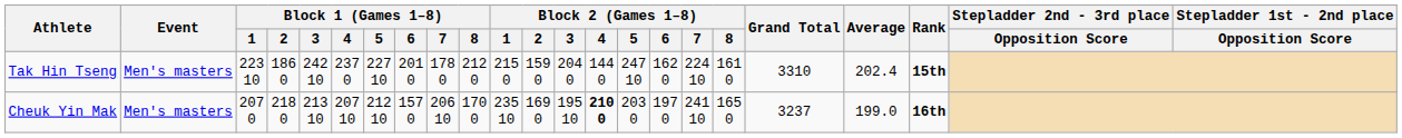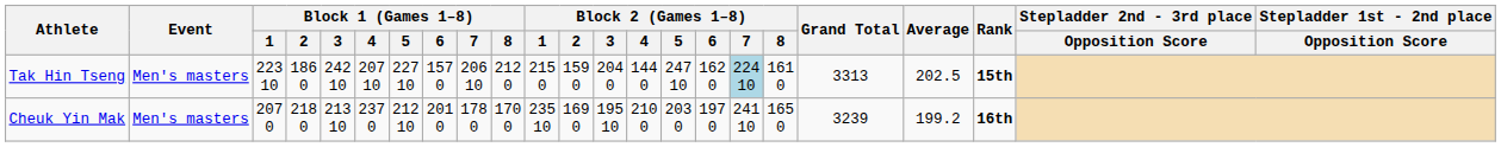 <table class="wikitable" border="1" style="font-size:90%">
 <tr>
 <th rowspan=2>Athlete</th>
 <th rowspan=2>Event</th>
 <th colspan=8>Block 1 (Games 1–8)</th>
 <th colspan=8>Block 2 (Games 1–8)</th>
 <th rowspan=2>Grand Total</th>
 <th rowspan=2>Average</th>
 <th rowspan=2>Rank</th>
 <th>Stepladder 2nd - 3rd place</th>
 <th>Stepladder 1st - 2nd place</th>
 </tr>
 <tr>
 <th>1</th>
 <th>2</th>
 <th>3</th>
 <th>4</th>
 <th>5</th>
 <th>6</th>
 <th>7</th>
 <th>8</th>
 <th>1</th>
 <th>2</th>
 <th>3</th>
 <th>4</th>
 <th>5</th>
 <th>6</th>
 <th>7</th>
 <th>8</th>
 <th>Opposition Score</th>
 <th>Opposition Score</th>
 </tr>
 <tr>
 <td><a href='#'>Tak Hin Tseng</a></td>
 <td><a href='#'>Men's masters</a></td>
 <td align=center>223<br>10</td>
 <td align=center>186<br>0</td>
 <td align=center>242<br>10</td>
-<td align=center>237<br>0</td>
+<td align=center>207<br>10</td>
 <td align=center>227<br>10</td>
-<td align=center>201<br>0</td>
-<td align=center>178<br>0</td>
+<td align=center>157<br>0</td>
+<td align=center>206<br>10</td>
 <td align=center>212<br>0</td>
 <td align=center>215<br>0</td>
 <td align=center>159<br>0</td>
 <td align=center>204<br>0</td>
 <td align=center>144<br>0</td>
 <td align=center>247<br>10</td>
 <td align=center>162<br>0</td>
-<td align=center>224<br>10</td>
+<td align=center style="background: lightblue;">224<br>10</td>
 <td align=center>161<br>0</td>
-<td align=center>3310</td>
-<td align=center>202.4</td>
+<td align=center>3313</td>
+<td align=center>202.5</td>
 <td align=center><strong>15th</strong></td>
 <td align="center" bgcolor=wheat colspan=2></td>
 </tr>
 <tr>
 <td><a href='#'>Cheuk Yin Mak</a></td>
 <td><a href='#'>Men's masters</a></td>
 <td align=center>207<br>0</td>
 <td align=center>218<br>0</td>
 <td align=center>213<br>10</td>
-<td align=center>207<br>10</td>
+<td align=center>237<br>0</td>
 <td align=center>212<br>10</td>
-<td align=center>157<br>0</td>
-<td align=center>206<br>10</td>
+<td align=center>201<br>0</td>
+<td align=center>178<br>0</td>
 <td align=center>170<br>0</td>
 <td align=center>235<br>10</td>
 <td align=center>169<br>0</td>
 <td align=center>195<br>10</td>
-<td align=center><strong>210<br>0</strong></td>
+<td align=center>210<br>0</td>
 <td align=center>203<br>0</td>
 <td align=center>197<br>0</td>
 <td align=center>241<br>10</td>
 <td align=center>165<br>0</td>
-<td align=center>3237</td>
-<td align=center>199.0</td>
+<td align=center>3239</td>
+<td align=center>199.2</td>
 <td align=center><strong>16th</strong></td>
 <td align="center" bgcolor=wheat colspan=2></td>
 </tr>
 </table>
